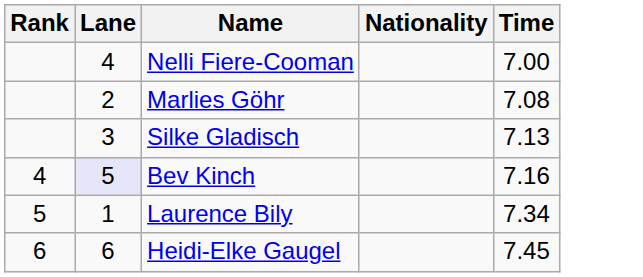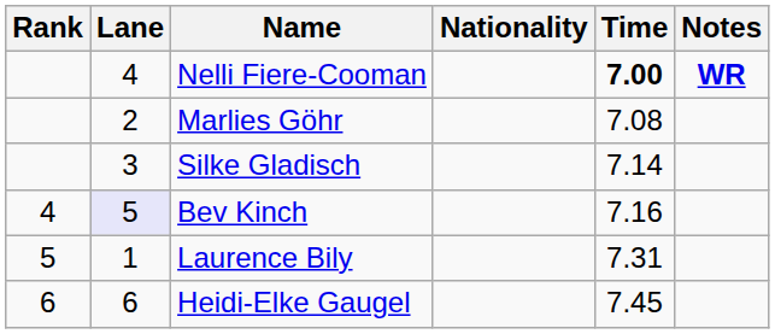 <table class="wikitable sortable" style="text-align:center">
 <tr>
 <th>Rank</th>
 <th>Lane</th>
 <th>Name</th>
 <th>Nationality</th>
 <th>Time</th>
+<th>Notes</th>
 </tr>
 <tr>
 <td></td>
 <td>4</td>
 <td align="left"><a href='#'>Nelli Fiere-Cooman</a></td>
 <td align=left></td>
-<td>7.00</td>
+<td><strong>7.00</strong></td>
+<td><strong><a href='#'>WR</a></strong></td>
 </tr>
 <tr>
 <td></td>
 <td>2</td>
 <td align="left"><a href='#'>Marlies Göhr</a></td>
 <td align=left></td>
 <td>7.08</td>
+<td></td>
 </tr>
 <tr>
 <td></td>
 <td>3</td>
 <td align="left"><a href='#'>Silke Gladisch</a></td>
 <td align=left></td>
-<td>7.13</td>
+<td>7.14</td>
+<td></td>
 </tr>
 <tr>
 <td>4</td>
 <td style="background: lavender;">5</td>
 <td align="left"><a href='#'>Bev Kinch</a></td>
 <td align=left></td>
 <td>7.16</td>
+<td></td>
 </tr>
 <tr>
 <td>5</td>
 <td>1</td>
 <td align="left"><a href='#'>Laurence Bily</a></td>
 <td align=left></td>
-<td>7.34</td>
+<td>7.31</td>
+<td></td>
 </tr>
 <tr>
 <td>6</td>
 <td>6</td>
 <td align="left"><a href='#'>Heidi-Elke Gaugel</a></td>
 <td align=left></td>
 <td>7.45</td>
+<td></td>
 </tr>
 </table>
